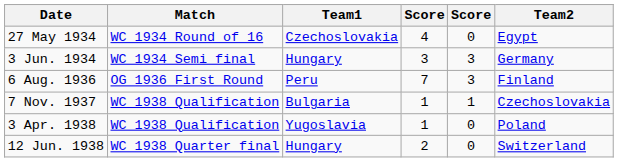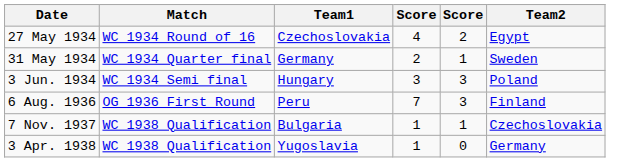 <table class="wikitable sortable" border="1">
 <tr>
 <th>Date</th>
 <th>Match</th>
 <th>Team1</th>
 <th>Score</th>
 <th>Score</th>
 <th>Team2</th>
 </tr>
 <tr>
 <td>27 May 1934</td>
 <td><a href='#'>WC 1934 Round of 16</a></td>
 <td><a href='#'>Czechoslovakia</a></td>
 <td align="center">4</td>
-<td align="center">0</td>
+<td align="center">2</td>
 <td><a href='#'>Egypt</a></td>
+</tr>
+<tr>
+<td>31 May 1934</td>
+<td><a href='#'>WC 1934 Quarter final</a></td>
+<td><a href='#'>Germany</a></td>
+<td align="center">2</td>
+<td align="center">1</td>
+<td><a href='#'>Sweden</a></td>
 </tr>
 <tr>
 <td>3 Jun. 1934</td>
 <td><a href='#'>WC 1934 Semi final</a></td>
 <td><a href='#'>Hungary</a></td>
 <td align="center">3</td>
 <td align="center">3</td>
-<td><a href='#'>Germany</a></td>
+<td><a href='#'>Poland</a></td>
 </tr>
 <tr>
 <td>6 Aug. 1936</td>
 <td><a href='#'>OG 1936 First Round</a></td>
 <td><a href='#'>Peru</a></td>
 <td align="center">7</td>
 <td align="center">3</td>
 <td><a href='#'>Finland</a></td>
 </tr>
 <tr>
 <td>7 Nov. 1937</td>
 <td><a href='#'>WC 1938 Qualification</a></td>
 <td><a href='#'>Bulgaria</a></td>
 <td align="center">1</td>
 <td align="center">1</td>
 <td><a href='#'>Czechoslovakia</a></td>
 </tr>
 <tr>
 <td>3 Apr. 1938</td>
 <td><a href='#'>WC 1938 Qualification</a></td>
 <td><a href='#'>Yugoslavia</a></td>
 <td align="center">1</td>
 <td align="center">0</td>
-<td><a href='#'>Poland</a></td>
-</tr>
-<tr>
-<td>12 Jun. 1938</td>
-<td><a href='#'>WC 1938 Quarter final</a></td>
-<td><a href='#'>Hungary</a></td>
-<td align="center">2</td>
-<td align="center">0</td>
-<td><a href='#'>Switzerland</a></td>
+<td><a href='#'>Germany</a></td>
 </tr>
 </table>
